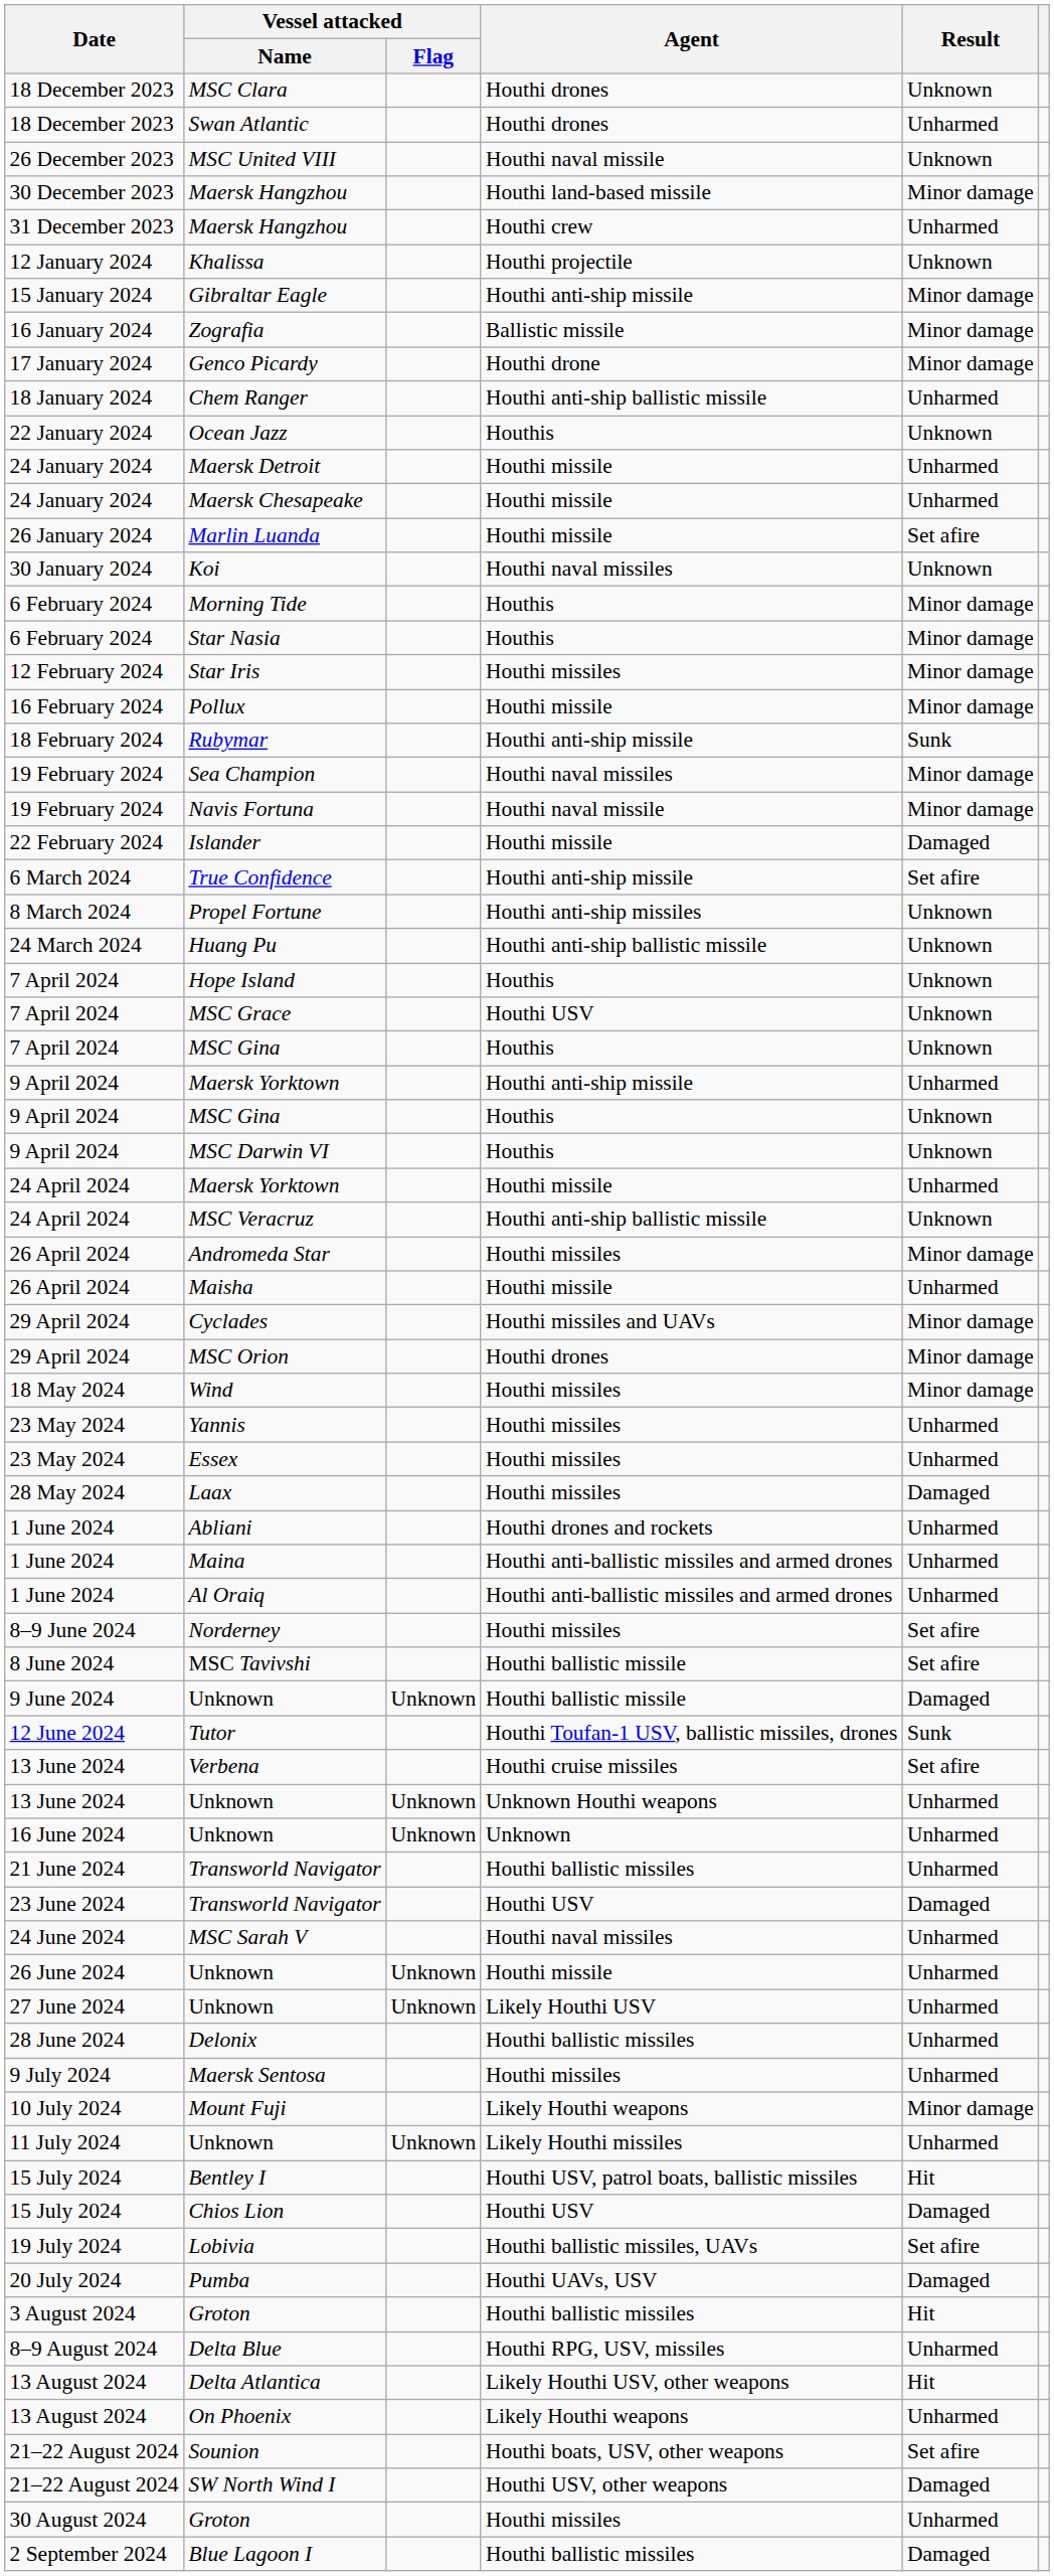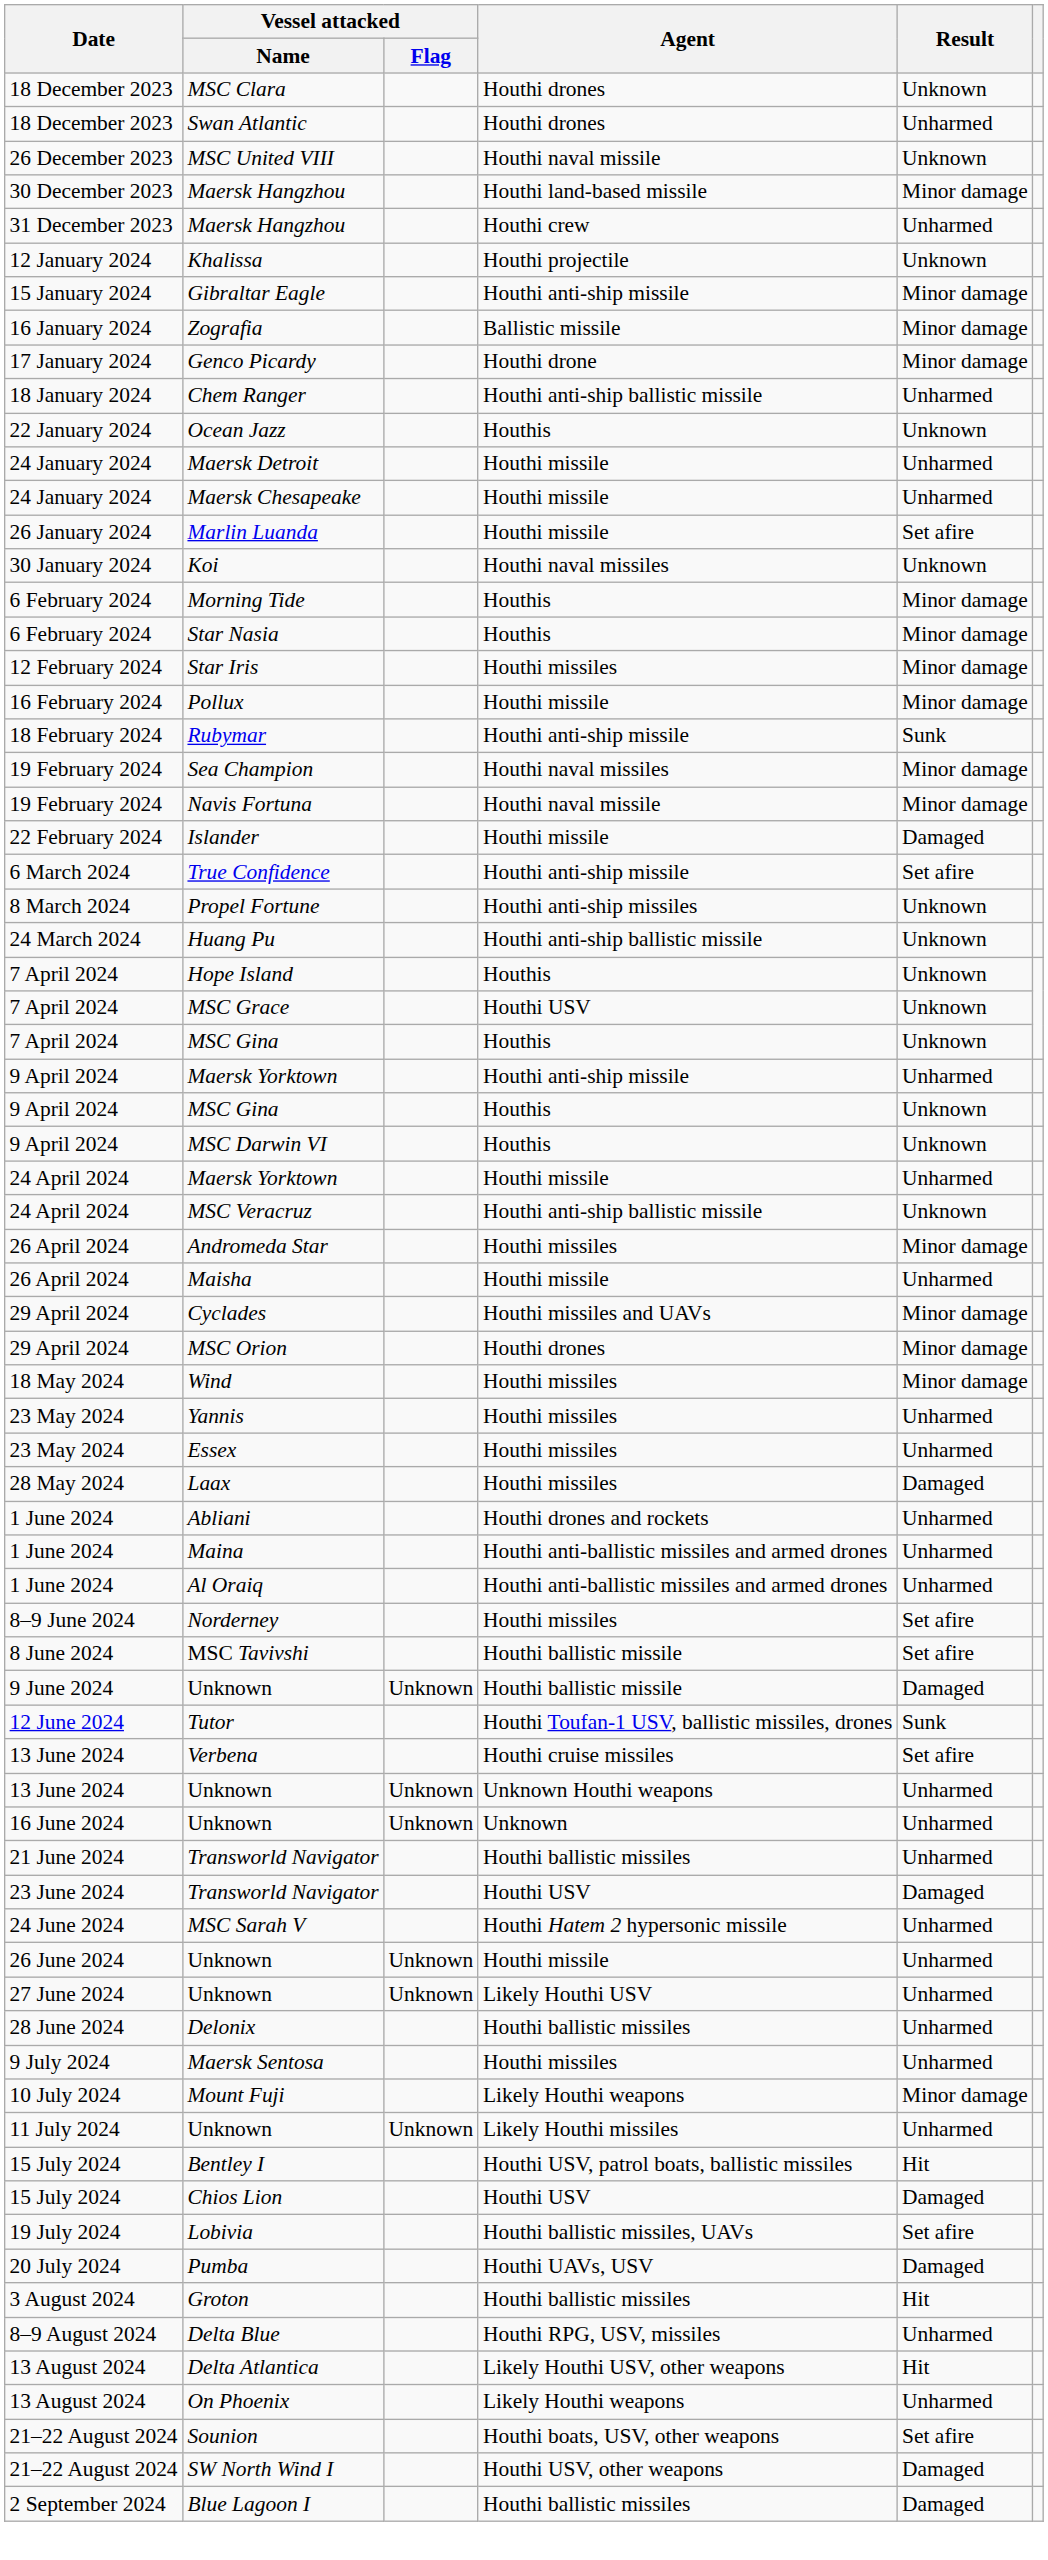 <table class="wikitable">
 <tr>
 <th rowspan="2">Date</th>
 <th colspan="2">Vessel attacked</th>
 <th rowspan="2">Agent</th>
 <th rowspan="2">Result</th>
 <th rowspan="2"></th>
 </tr>
 <tr>
 <th>Name</th>
 <th><a href='#'>Flag</a></th>
 </tr>
 <tr>
 <td>18 December 2023</td>
 <td><em>MSC</em> <em>Clara</em></td>
 <td></td>
 <td>Houthi drones</td>
 <td>Unknown</td>
 <td></td>
 </tr>
 <tr>
 <td>18 December 2023</td>
 <td><em>Swan Atlantic</em></td>
 <td></td>
 <td>Houthi drones</td>
 <td>Unharmed</td>
 <td></td>
 </tr>
 <tr>
 <td>26 December 2023</td>
 <td><em>MSC United VIII</em></td>
 <td></td>
 <td>Houthi naval missile</td>
 <td>Unknown</td>
 <td></td>
 </tr>
 <tr>
 <td>30 December 2023</td>
 <td><em>Maersk Hangzhou</em></td>
 <td></td>
 <td>Houthi land-based missile</td>
 <td>Minor damage</td>
 <td></td>
 </tr>
 <tr>
 <td>31 December 2023</td>
 <td><em>Maersk Hangzhou</em></td>
 <td></td>
 <td>Houthi crew</td>
 <td>Unharmed</td>
 <td></td>
 </tr>
 <tr>
 <td>12 January 2024</td>
 <td><em>Khalissa</em></td>
 <td></td>
 <td>Houthi projectile</td>
 <td>Unknown</td>
 <td></td>
 </tr>
 <tr>
 <td>15 January 2024</td>
 <td><em>Gibraltar Eagle</em></td>
 <td></td>
 <td>Houthi anti-ship missile</td>
 <td>Minor damage</td>
 <td></td>
 </tr>
 <tr>
 <td>16 January 2024</td>
 <td><em>Zografia</em></td>
 <td></td>
 <td>Ballistic missile</td>
 <td>Minor damage</td>
 <td></td>
 </tr>
 <tr>
 <td>17 January 2024</td>
 <td><em>Genco Picardy</em></td>
 <td></td>
 <td>Houthi drone</td>
 <td>Minor damage</td>
 <td></td>
 </tr>
 <tr>
 <td>18 January 2024</td>
 <td><em>Chem Ranger</em></td>
 <td></td>
 <td>Houthi anti-ship ballistic missile</td>
 <td>Unharmed</td>
 <td></td>
 </tr>
 <tr>
 <td>22 January 2024</td>
 <td><em>Ocean Jazz</em></td>
 <td></td>
 <td>Houthis</td>
 <td>Unknown</td>
 <td></td>
 </tr>
 <tr>
 <td>24 January 2024</td>
 <td><em>Maersk Detroit</em></td>
 <td></td>
 <td>Houthi missile</td>
 <td>Unharmed</td>
 <td></td>
 </tr>
 <tr>
 <td>24 January 2024</td>
 <td><em>Maersk Chesapeake</em></td>
 <td></td>
 <td>Houthi missile</td>
 <td>Unharmed</td>
 <td></td>
 </tr>
 <tr>
 <td>26 January 2024</td>
 <td><a href='#'><em>Marlin Luanda</em></a></td>
 <td></td>
 <td>Houthi missile</td>
 <td>Set afire</td>
 <td></td>
 </tr>
 <tr>
 <td>30 January 2024</td>
 <td><em>Koi</em></td>
 <td></td>
 <td>Houthi naval missiles</td>
 <td>Unknown</td>
 <td></td>
 </tr>
 <tr>
 <td>6 February 2024</td>
 <td><em>Morning Tide</em></td>
 <td></td>
 <td>Houthis</td>
 <td>Minor damage</td>
 <td></td>
 </tr>
 <tr>
 <td>6 February 2024</td>
 <td><em>Star Nasia</em></td>
 <td></td>
 <td>Houthis</td>
 <td>Minor damage</td>
 <td></td>
 </tr>
 <tr>
 <td>12 February 2024</td>
 <td><em>Star Iris</em></td>
 <td></td>
 <td>Houthi missiles</td>
 <td>Minor damage</td>
 <td></td>
 </tr>
 <tr>
 <td>16 February 2024</td>
 <td><em>Pollux</em></td>
 <td></td>
 <td>Houthi missile</td>
 <td>Minor damage</td>
 <td></td>
 </tr>
 <tr>
 <td>18 February 2024</td>
 <td><a href='#'><em>Rubymar</em></a></td>
 <td></td>
 <td>Houthi anti-ship missile</td>
 <td>Sunk</td>
 <td></td>
 </tr>
 <tr>
 <td>19 February 2024</td>
 <td><em>Sea Champion</em></td>
 <td></td>
 <td>Houthi naval missiles</td>
 <td>Minor damage</td>
 <td></td>
 </tr>
 <tr>
 <td>19 February 2024</td>
 <td><em>Navis Fortuna</em></td>
 <td></td>
 <td>Houthi naval missile</td>
 <td>Minor damage</td>
 <td></td>
 </tr>
 <tr>
 <td>22 February 2024</td>
 <td><em>Islander</em></td>
 <td></td>
 <td>Houthi missile</td>
 <td>Damaged</td>
 <td></td>
 </tr>
 <tr>
 <td>6 March 2024</td>
 <td><a href='#'><em>True Confidence</em></a></td>
 <td></td>
 <td>Houthi anti-ship missile</td>
 <td>Set afire</td>
 <td></td>
 </tr>
 <tr>
 <td>8 March 2024</td>
 <td><em>Propel Fortune</em></td>
 <td></td>
 <td>Houthi anti-ship missiles</td>
 <td>Unknown</td>
 <td></td>
 </tr>
 <tr>
 <td>24 March 2024</td>
 <td><em>Huang Pu</em></td>
 <td></td>
 <td>Houthi anti-ship ballistic missile</td>
 <td>Unknown</td>
 <td></td>
 </tr>
 <tr>
 <td>7 April 2024</td>
 <td><em>Hope Island</em></td>
 <td></td>
 <td>Houthis</td>
 <td>Unknown</td>
 <td rowspan="3"></td>
 </tr>
 <tr>
 <td>7 April 2024</td>
 <td><em>MSC Grace</em></td>
 <td></td>
 <td>Houthi USV</td>
 <td>Unknown</td>
 </tr>
 <tr>
 <td>7 April 2024</td>
 <td><em>MSC Gina</em></td>
 <td></td>
 <td>Houthis</td>
 <td>Unknown</td>
 </tr>
 <tr>
 <td>9 April 2024</td>
 <td><em>Maersk Yorktown</em></td>
 <td></td>
 <td>Houthi anti-ship missile</td>
 <td>Unharmed</td>
 <td></td>
 </tr>
 <tr>
 <td>9 April 2024</td>
 <td><em>MSC Gina</em></td>
 <td></td>
 <td>Houthis</td>
 <td>Unknown</td>
 <td></td>
 </tr>
 <tr>
 <td>9 April 2024</td>
 <td><em>MSC Darwin VI</em></td>
 <td></td>
 <td>Houthis</td>
 <td>Unknown</td>
 <td></td>
 </tr>
 <tr>
 <td>24 April 2024</td>
 <td><em>Maersk Yorktown</em></td>
 <td></td>
 <td>Houthi missile</td>
 <td>Unharmed</td>
 <td></td>
 </tr>
 <tr>
 <td>24 April 2024</td>
 <td><em>MSC Veracruz</em></td>
 <td></td>
 <td>Houthi anti-ship ballistic missile</td>
 <td>Unknown</td>
 <td></td>
 </tr>
 <tr>
 <td>26 April 2024</td>
 <td><em>Andromeda Star</em></td>
 <td></td>
 <td>Houthi missiles</td>
 <td>Minor damage</td>
 <td></td>
 </tr>
 <tr>
 <td>26 April 2024</td>
 <td><em>Maisha</em></td>
 <td></td>
 <td>Houthi missile</td>
 <td>Unharmed</td>
 <td></td>
 </tr>
 <tr>
 <td>29 April 2024</td>
 <td><em>Cyclades</em></td>
 <td></td>
 <td>Houthi missiles and UAVs</td>
 <td>Minor damage</td>
 <td></td>
 </tr>
 <tr>
 <td>29 April 2024</td>
 <td><em>MSC Orion</em></td>
 <td></td>
 <td>Houthi drones</td>
 <td>Minor damage</td>
 <td></td>
 </tr>
 <tr>
 <td>18 May 2024</td>
 <td><em>Wind</em></td>
 <td></td>
 <td>Houthi missiles</td>
 <td>Minor damage</td>
 <td></td>
 </tr>
 <tr>
 <td>23 May 2024</td>
 <td><em>Yannis</em></td>
 <td></td>
 <td>Houthi missiles</td>
 <td>Unharmed</td>
 <td></td>
 </tr>
 <tr>
 <td>23 May 2024</td>
 <td><em>Essex</em></td>
 <td></td>
 <td>Houthi missiles</td>
 <td>Unharmed</td>
 <td></td>
 </tr>
 <tr>
 <td>28 May 2024</td>
 <td><em>Laax</em></td>
 <td></td>
 <td>Houthi missiles</td>
 <td>Damaged</td>
 <td></td>
 </tr>
 <tr>
 <td>1 June 2024</td>
 <td><em>Abliani</em></td>
 <td></td>
 <td>Houthi drones and rockets</td>
 <td>Unharmed</td>
 <td></td>
 </tr>
 <tr>
 <td>1 June 2024</td>
 <td><em>Maina</em></td>
 <td></td>
 <td>Houthi anti-ballistic missiles and armed drones</td>
 <td>Unharmed</td>
 <td></td>
 </tr>
 <tr>
 <td>1 June 2024</td>
 <td><em>Al Oraiq</em></td>
 <td></td>
 <td>Houthi anti-ballistic missiles and armed drones</td>
 <td>Unharmed</td>
 <td></td>
 </tr>
 <tr>
 <td>8–9 June 2024</td>
 <td><em>Norderney</em></td>
 <td></td>
 <td>Houthi missiles</td>
 <td>Set afire</td>
 <td></td>
 </tr>
 <tr>
 <td>8 June 2024</td>
 <td>MSC <em>Tavivshi</em></td>
 <td></td>
 <td>Houthi ballistic missile</td>
 <td>Set afire</td>
 <td></td>
 </tr>
 <tr>
 <td>9 June 2024</td>
 <td>Unknown</td>
 <td>Unknown</td>
 <td>Houthi ballistic missile</td>
 <td>Damaged</td>
 <td></td>
 </tr>
 <tr>
 <td><a href='#'>12 June 2024</a></td>
 <td><em>Tutor</em></td>
 <td></td>
 <td>Houthi <a href='#'>Toufan-1 USV</a>, ballistic missiles, drones</td>
 <td>Sunk</td>
 <td></td>
 </tr>
 <tr>
 <td>13 June 2024</td>
 <td><em>Verbena</em></td>
 <td></td>
 <td>Houthi cruise missiles</td>
 <td>Set afire</td>
 <td></td>
 </tr>
 <tr>
 <td>13 June 2024</td>
 <td>Unknown</td>
 <td>Unknown</td>
 <td>Unknown Houthi weapons</td>
 <td>Unharmed</td>
 <td></td>
 </tr>
 <tr>
 <td>16 June 2024</td>
 <td>Unknown</td>
 <td>Unknown</td>
 <td>Unknown</td>
 <td>Unharmed</td>
 <td></td>
 </tr>
 <tr>
 <td>21 June 2024</td>
 <td><em>Transworld Navigator</em></td>
 <td></td>
 <td>Houthi ballistic missiles</td>
 <td>Unharmed</td>
 <td></td>
 </tr>
 <tr>
 <td>23 June 2024</td>
 <td><em>Transworld Navigator</em></td>
 <td></td>
 <td>Houthi USV</td>
 <td>Damaged</td>
 <td></td>
 </tr>
 <tr>
 <td>24 June 2024</td>
 <td><em>MSC Sarah V</em></td>
 <td></td>
-<td>Houthi naval missiles</td>
+<td>Houthi <em>Hatem 2</em> hypersonic missile</td>
 <td>Unharmed</td>
 <td></td>
 </tr>
 <tr>
 <td>26 June 2024</td>
 <td>Unknown</td>
 <td>Unknown</td>
 <td>Houthi missile</td>
 <td>Unharmed</td>
 <td></td>
 </tr>
 <tr>
 <td>27 June 2024</td>
 <td>Unknown</td>
 <td>Unknown</td>
 <td>Likely Houthi USV</td>
 <td>Unharmed</td>
 <td></td>
 </tr>
 <tr>
 <td>28 June 2024</td>
 <td><em>Delonix</em></td>
 <td></td>
 <td>Houthi ballistic missiles</td>
 <td>Unharmed</td>
 <td></td>
 </tr>
 <tr>
 <td>9 July 2024</td>
 <td><em>Maersk Sentosa</em></td>
 <td></td>
 <td>Houthi missiles</td>
 <td>Unharmed</td>
 <td></td>
 </tr>
 <tr>
 <td>10 July 2024</td>
 <td><em>Mount Fuji</em></td>
 <td></td>
 <td>Likely Houthi weapons</td>
 <td>Minor damage</td>
 <td></td>
 </tr>
 <tr>
 <td>11 July 2024</td>
 <td>Unknown</td>
 <td>Unknown</td>
 <td>Likely Houthi missiles</td>
 <td>Unharmed</td>
 <td></td>
 </tr>
 <tr>
 <td>15 July 2024</td>
 <td><em>Bentley I</em></td>
 <td></td>
 <td>Houthi USV, patrol boats, ballistic missiles</td>
 <td>Hit</td>
 <td></td>
 </tr>
 <tr>
 <td>15 July 2024</td>
 <td><em>Chios Lion</em></td>
 <td></td>
 <td>Houthi USV</td>
 <td>Damaged</td>
 <td></td>
 </tr>
 <tr>
 <td>19 July 2024</td>
 <td><em>Lobivia</em></td>
 <td></td>
 <td>Houthi ballistic missiles, UAVs</td>
 <td>Set afire</td>
 <td></td>
 </tr>
 <tr>
 <td>20 July 2024</td>
 <td><em>Pumba</em></td>
 <td></td>
 <td>Houthi UAVs, USV</td>
 <td>Damaged</td>
 <td></td>
 </tr>
 <tr>
 <td>3 August 2024</td>
 <td><em>Groton</em></td>
 <td></td>
 <td>Houthi ballistic missiles</td>
 <td>Hit</td>
 <td></td>
 </tr>
 <tr>
 <td>8–9 August 2024</td>
 <td><em>Delta Blue</em></td>
 <td></td>
 <td>Houthi RPG, USV, missiles</td>
 <td>Unharmed</td>
 <td></td>
 </tr>
 <tr>
 <td>13 August 2024</td>
 <td><em>Delta Atlantica</em></td>
 <td></td>
 <td>Likely Houthi USV, other weapons</td>
 <td>Hit</td>
 <td></td>
 </tr>
 <tr>
 <td>13 August 2024</td>
 <td><em>On Phoenix</em></td>
 <td></td>
 <td>Likely Houthi weapons</td>
 <td>Unharmed</td>
 <td></td>
 </tr>
 <tr>
 <td>21–22 August 2024</td>
 <td><em>Sounion</em></td>
 <td></td>
 <td>Houthi boats, USV, other weapons</td>
 <td>Set afire</td>
 <td></td>
 </tr>
 <tr>
 <td>21–22 August 2024</td>
 <td><em>SW North Wind I</em></td>
 <td></td>
 <td>Houthi USV, other weapons</td>
 <td>Damaged</td>
 <td></td>
 </tr>
 <tr>
-<td>30 August 2024</td>
-<td><em>Groton</em></td>
-<td></td>
-<td>Houthi missiles</td>
-<td>Unharmed</td>
-<td></td>
-</tr>
-<tr>
 <td>2 September 2024</td>
 <td><em>Blue Lagoon I</em></td>
 <td></td>
 <td>Houthi ballistic missiles</td>
 <td>Damaged</td>
 <td></td>
 </tr>
 </table>
